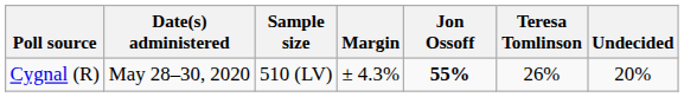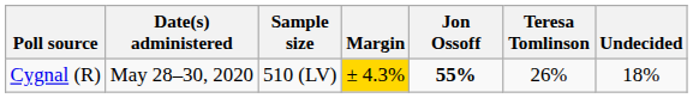 <table class="wikitable" style="font-size:90%;text-align:center;">
 <tr style="vertical-align:bottom; font-size:90%;">
 <th>Poll source</th>
 <th>Date(s)<br>administered</th>
 <th>Sample<br>size</th>
 <th>Margin<br></th>
 <th style="width:60px;">Jon<br>Ossoff</th>
 <th style="width:60px;">Teresa<br>Tomlinson</th>
 <th>Undecided</th>
 </tr>
 <tr>
 <td style="text-align:left;"><a href='#'>Cygnal</a> (R)</td>
 <td>May 28–30, 2020</td>
 <td>510 (LV)</td>
-<td>± 4.3%</td>
+<td style="background: gold;">± 4.3%</td>
 <td><strong>55%</strong></td>
 <td>26%</td>
-<td>20%</td>
+<td>18%</td>
 </tr>
 </table>
